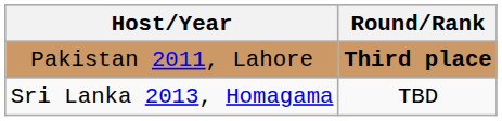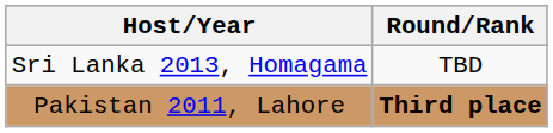 <table class="wikitable" style="text-align: center;">
 <tr>
 <th>Host/Year</th>
 <th>Round/Rank</th>
 </tr>
+<tr style=>
+<td>Sri Lanka <a href='#'>2013</a>, <a href='#'>Homagama</a></td>
+<td>TBD</td>
+</tr>
 <tr style="background:#c96;">
 <td>Pakistan <a href='#'>2011</a>, Lahore</td>
 <td><strong>Third place</strong></td>
 </tr>
-<tr style=>
-<td>Sri Lanka <a href='#'>2013</a>, <a href='#'>Homagama</a></td>
-<td>TBD</td>
-</tr>
 </table>
